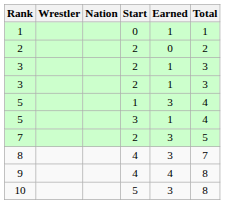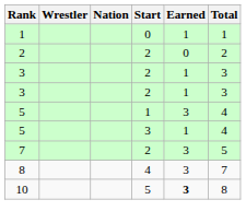 <table class="wikitable sortable" style="text-align:center;">
 <tr>
 <th>Rank</th>
 <th>Wrestler</th>
 <th>Nation</th>
 <th>Start</th>
 <th>Earned</th>
 <th>Total</th>
 </tr>
 <tr style="background:#cfc;">
 <td>1</td>
 <td align=left></td>
 <td align=left></td>
 <td>0</td>
 <td>1</td>
 <td>1</td>
 </tr>
 <tr style="background:#cfc;">
 <td>2</td>
 <td align=left></td>
 <td align=left></td>
 <td>2</td>
 <td>0</td>
 <td>2</td>
 </tr>
 <tr style="background:#cfc;">
 <td>3</td>
 <td align=left></td>
 <td align=left></td>
 <td>2</td>
 <td>1</td>
 <td>3</td>
 </tr>
 <tr style="background:#cfc;">
 <td>3</td>
 <td align=left></td>
 <td align=left></td>
 <td>2</td>
 <td>1</td>
 <td>3</td>
 </tr>
 <tr style="background:#cfc;">
 <td>5</td>
 <td align=left></td>
 <td align=left></td>
 <td>1</td>
 <td>3</td>
 <td>4</td>
 </tr>
 <tr style="background:#cfc;">
 <td>5</td>
 <td align=left></td>
 <td align=left></td>
 <td>3</td>
 <td>1</td>
 <td>4</td>
 </tr>
 <tr style="background:#cfc;">
 <td>7</td>
 <td align=left></td>
 <td align=left></td>
 <td>2</td>
 <td>3</td>
 <td>5</td>
 </tr>
 <tr>
 <td>8</td>
 <td align=left></td>
 <td align=left></td>
 <td>4</td>
 <td>3</td>
 <td>7</td>
 </tr>
 <tr>
-<td>9</td>
-<td align=left></td>
-<td align=left></td>
-<td>4</td>
-<td>4</td>
-<td>8</td>
-</tr>
-<tr>
 <td>10</td>
 <td align=left></td>
 <td align=left></td>
 <td>5</td>
-<td>3</td>
+<td><strong>3</strong></td>
 <td>8</td>
 </tr>
 </table>
